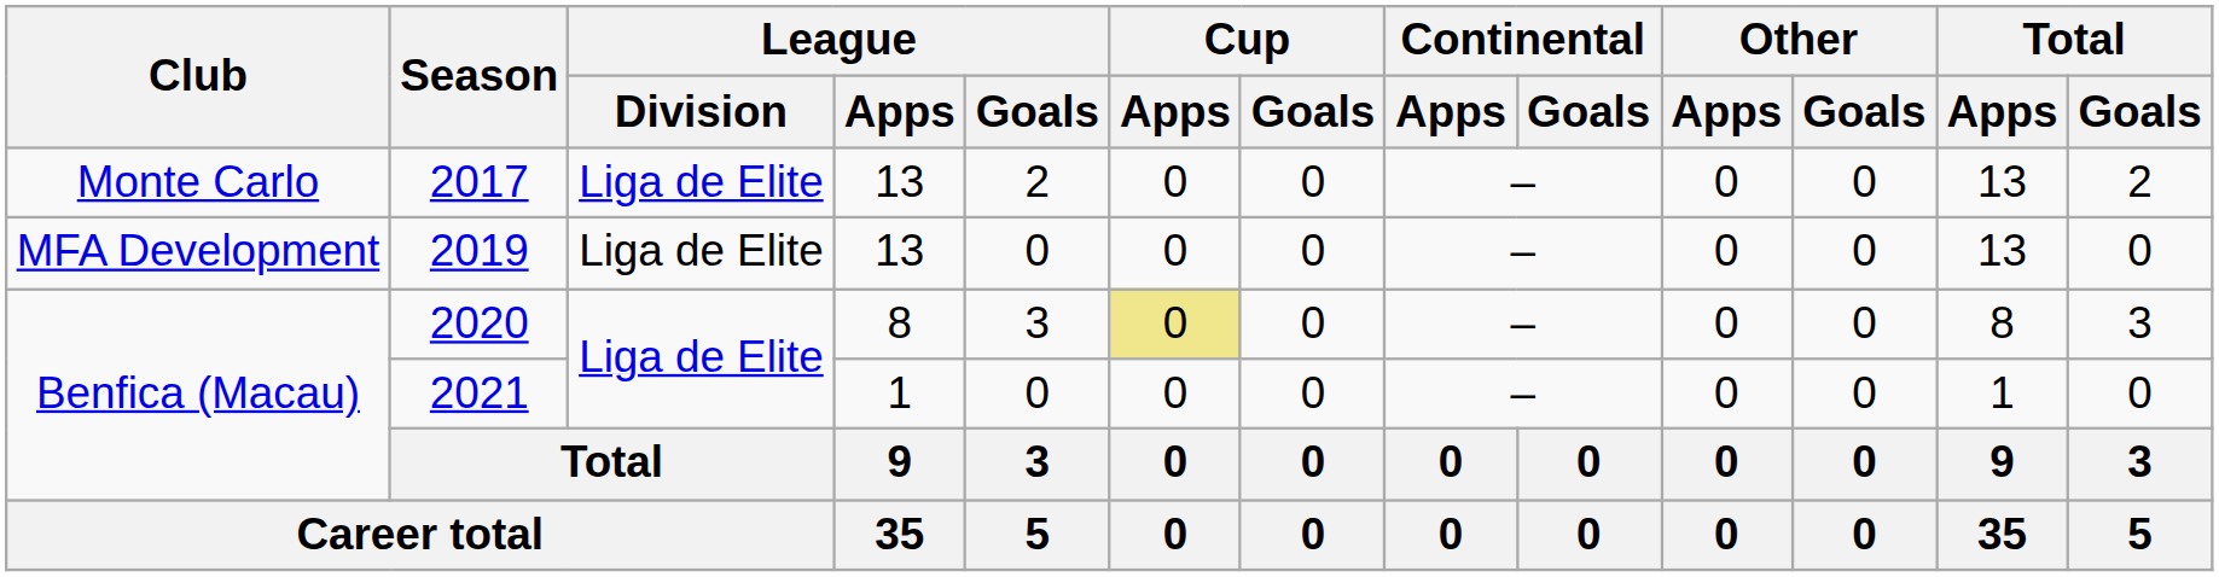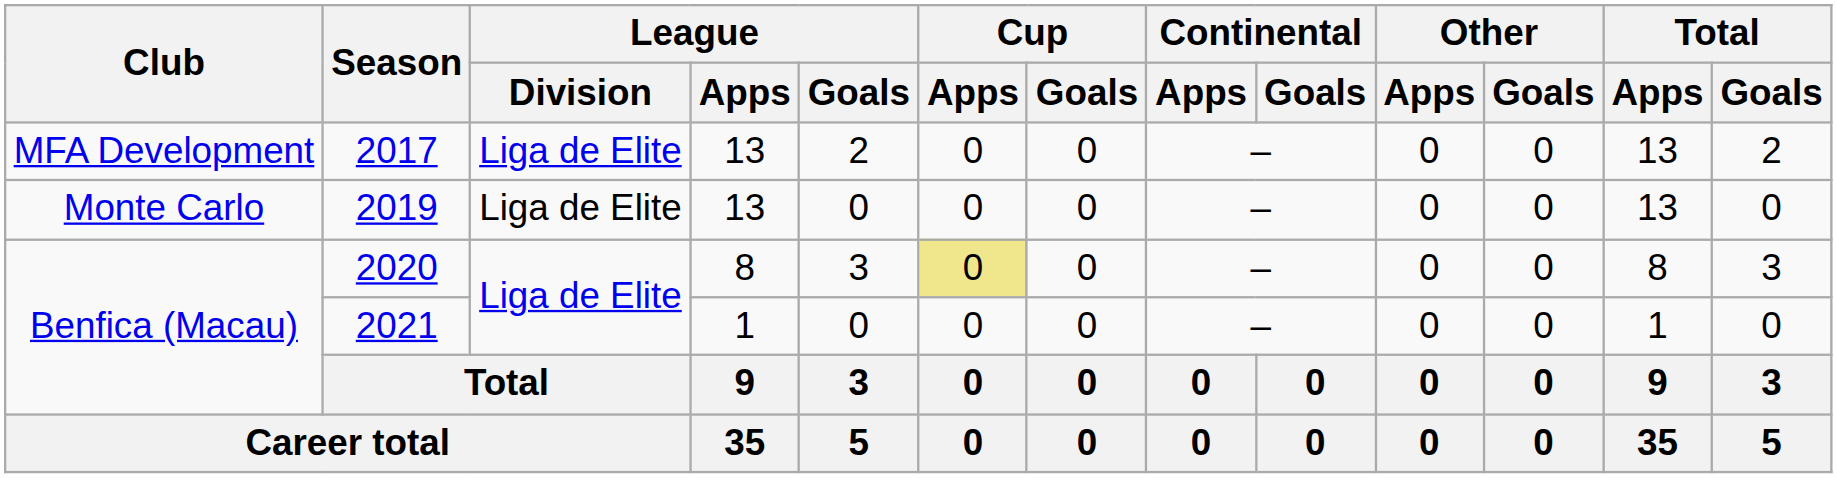 <table class="wikitable" style="text-align: center">
 <tr>
 <th rowspan="2">Club</th>
 <th rowspan="2">Season</th>
 <th colspan="3">League</th>
 <th colspan="2">Cup</th>
 <th colspan="2">Continental</th>
 <th colspan="2">Other</th>
 <th colspan="2">Total</th>
 </tr>
 <tr>
 <th>Division</th>
 <th>Apps</th>
 <th>Goals</th>
 <th>Apps</th>
 <th>Goals</th>
 <th>Apps</th>
 <th>Goals</th>
 <th>Apps</th>
 <th>Goals</th>
 <th>Apps</th>
 <th>Goals</th>
 </tr>
 <tr>
-<td><a href='#'>Monte Carlo</a></td>
+<td><a href='#'>MFA Development</a></td>
 <td><a href='#'>2017</a></td>
 <td><a href='#'>Liga de Elite</a></td>
 <td>13</td>
 <td>2</td>
 <td>0</td>
 <td>0</td>
 <td colspan="2">–</td>
 <td>0</td>
 <td>0</td>
 <td>13</td>
 <td>2</td>
 </tr>
 <tr>
-<td><a href='#'>MFA Development</a></td>
+<td><a href='#'>Monte Carlo</a></td>
 <td><a href='#'>2019</a></td>
 <td>Liga de Elite</td>
 <td>13</td>
 <td>0</td>
 <td>0</td>
 <td>0</td>
 <td colspan="2">–</td>
 <td>0</td>
 <td>0</td>
 <td>13</td>
 <td>0</td>
 </tr>
 <tr>
 <td rowspan="3"><a href='#'>Benfica (Macau)</a></td>
 <td><a href='#'>2020</a></td>
 <td rowspan="2"><a href='#'>Liga de Elite</a></td>
 <td>8</td>
 <td>3</td>
 <td style="background: khaki;">0</td>
 <td>0</td>
 <td colspan="2">–</td>
 <td>0</td>
 <td>0</td>
 <td>8</td>
 <td>3</td>
 </tr>
 <tr>
 <td><a href='#'>2021</a></td>
 <td>1</td>
 <td>0</td>
 <td>0</td>
 <td>0</td>
 <td colspan="2">–</td>
 <td>0</td>
 <td>0</td>
 <td>1</td>
 <td>0</td>
 </tr>
 <tr>
 <th colspan="2"><strong>Total</strong></th>
 <th>9</th>
 <th>3</th>
 <th>0</th>
 <th>0</th>
 <th>0</th>
 <th>0</th>
 <th>0</th>
 <th>0</th>
 <th>9</th>
 <th>3</th>
 </tr>
 <tr>
 <th colspan="3"><strong>Career total</strong></th>
 <th>35</th>
 <th>5</th>
 <th>0</th>
 <th>0</th>
 <th>0</th>
 <th>0</th>
 <th>0</th>
 <th>0</th>
 <th>35</th>
 <th>5</th>
 </tr>
 </table>
